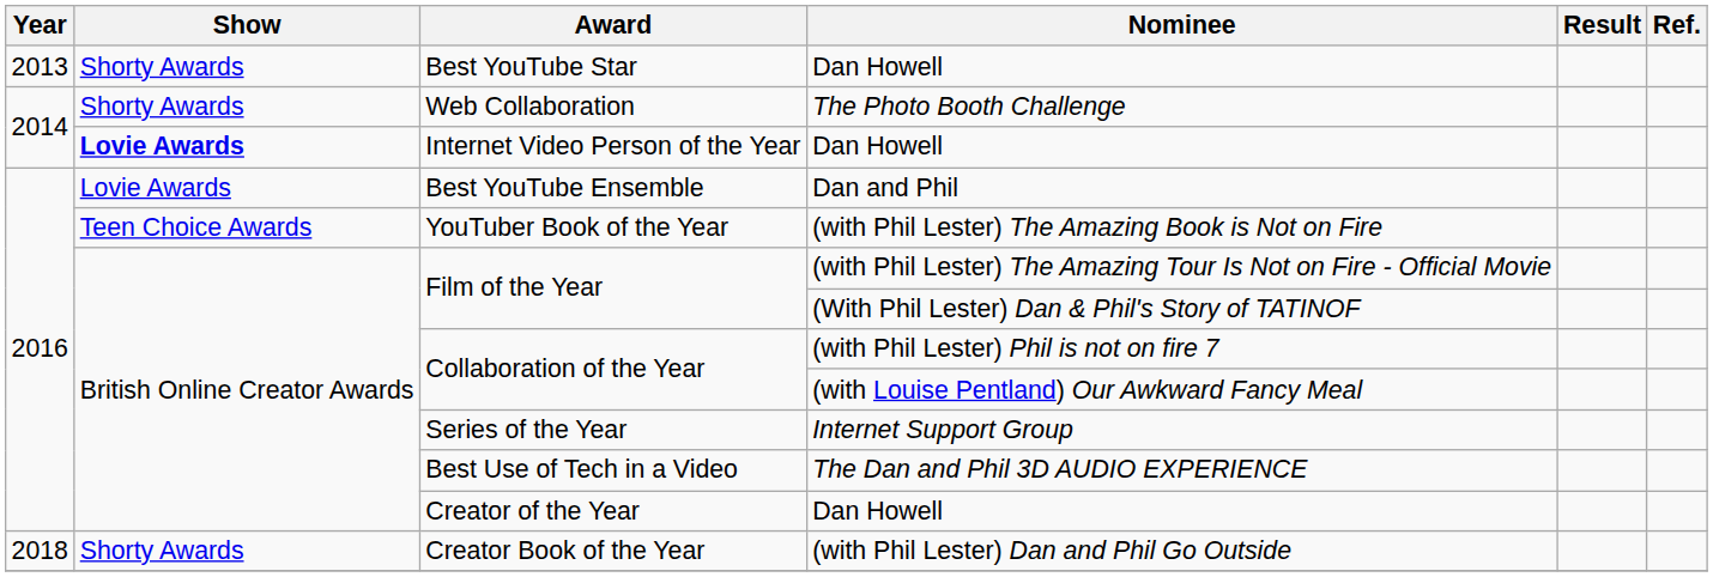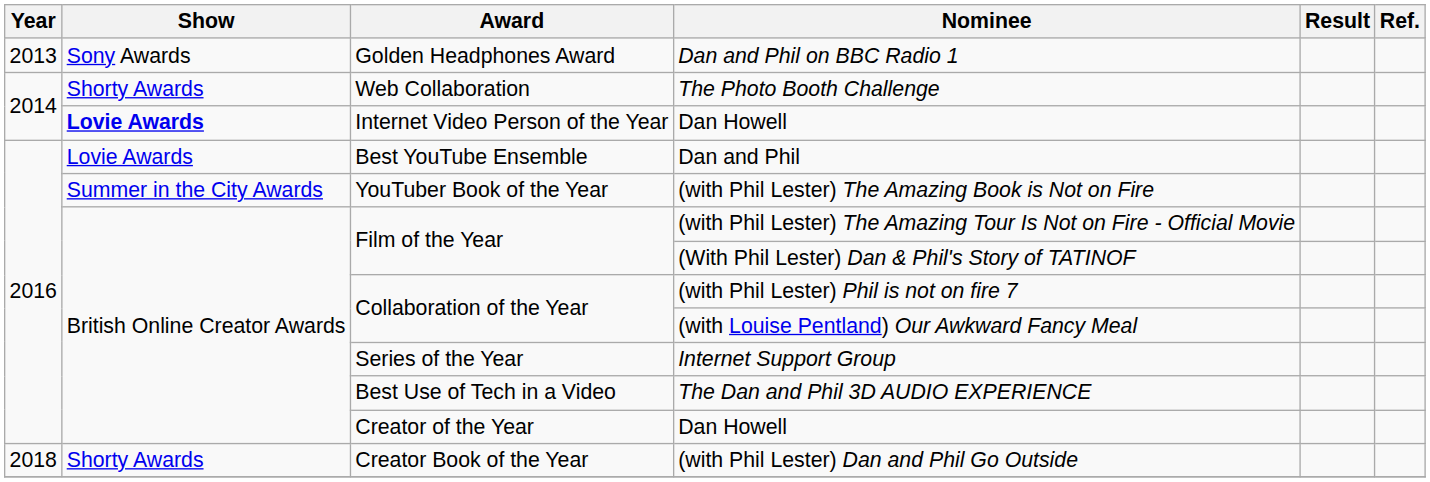 <table class="wikitable sortable">
 <tr>
 <th>Year</th>
 <th>Show</th>
 <th>Award</th>
 <th>Nominee</th>
 <th>Result</th>
 <th>Ref.</th>
 </tr>
 <tr>
 <td>2013</td>
-<td><a href='#'>Shorty Awards</a></td>
-<td>Best YouTube Star</td>
-<td>Dan Howell</td>
+<td><a href='#'>Sony</a> Awards</td>
+<td>Golden Headphones Award</td>
+<td><em>Dan and Phil on BBC Radio 1</em></td>
 <td></td>
 <td></td>
 </tr>
 <tr>
 <td rowspan="2">2014</td>
 <td><a href='#'>Shorty Awards</a></td>
 <td>Web Collaboration</td>
 <td><em>The Photo Booth Challenge</em></td>
 <td></td>
 <td></td>
 </tr>
 <tr>
 <td><strong><a href='#'>Lovie Awards</a></strong></td>
 <td>Internet Video Person of the Year</td>
 <td>Dan Howell</td>
 <td></td>
 <td></td>
 </tr>
 <tr>
 <td rowspan="9">2016</td>
 <td><a href='#'>Lovie Awards</a></td>
 <td>Best YouTube Ensemble</td>
 <td>Dan and Phil</td>
 <td></td>
 <td></td>
 </tr>
 <tr>
-<td><a href='#'>Teen Choice Awards</a></td>
+<td><a href='#'>Summer in the City Awards</a></td>
 <td>YouTuber Book of the Year</td>
 <td>(with Phil Lester) <em>The Amazing Book is Not on Fire</em></td>
 <td></td>
 <td></td>
 </tr>
 <tr>
 <td rowspan="7">British Online Creator Awards</td>
 <td rowspan="2">Film of the Year</td>
 <td>(with Phil Lester) <em>The Amazing Tour Is Not on Fire - Official Movie</em></td>
 <td></td>
 <td></td>
 </tr>
 <tr>
 <td>(With Phil Lester) <em>Dan & Phil's Story of TATINOF</em></td>
 <td></td>
 <td></td>
 </tr>
 <tr>
 <td rowspan="2">Collaboration of the Year</td>
 <td>(with Phil Lester) <em>Phil is not on fire 7</em></td>
 <td></td>
 <td></td>
 </tr>
 <tr>
 <td>(with <a href='#'>Louise Pentland</a>) <em>Our Awkward Fancy Meal</em></td>
 <td></td>
 <td></td>
 </tr>
 <tr>
 <td>Series of the Year</td>
 <td><em>Internet Support Group</em></td>
 <td></td>
 <td></td>
 </tr>
 <tr>
 <td>Best Use of Tech in a Video</td>
 <td><em>The Dan and Phil 3D AUDIO EXPERIENCE</em></td>
 <td></td>
 <td></td>
 </tr>
 <tr>
 <td>Creator of the Year</td>
 <td>Dan Howell</td>
 <td></td>
 <td></td>
 </tr>
 <tr>
 <td>2018</td>
 <td><a href='#'>Shorty Awards</a></td>
 <td>Creator Book of the Year</td>
 <td>(with Phil Lester) <em>Dan and Phil Go Outside</em></td>
 <td></td>
 <td></td>
 </tr>
 <tr>
 </tr>
 </table>
